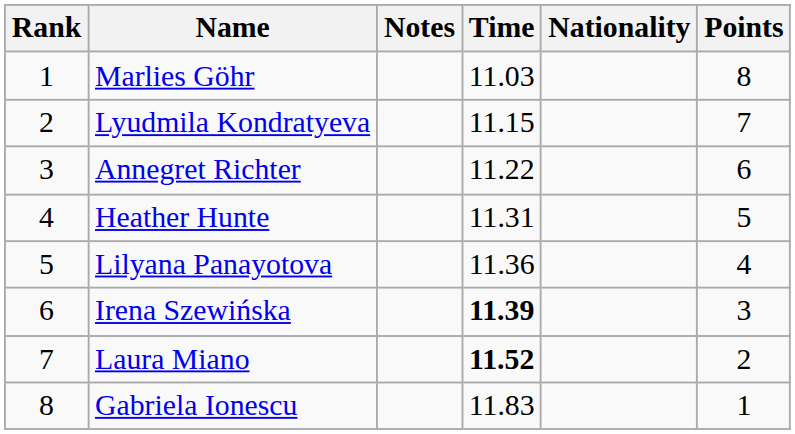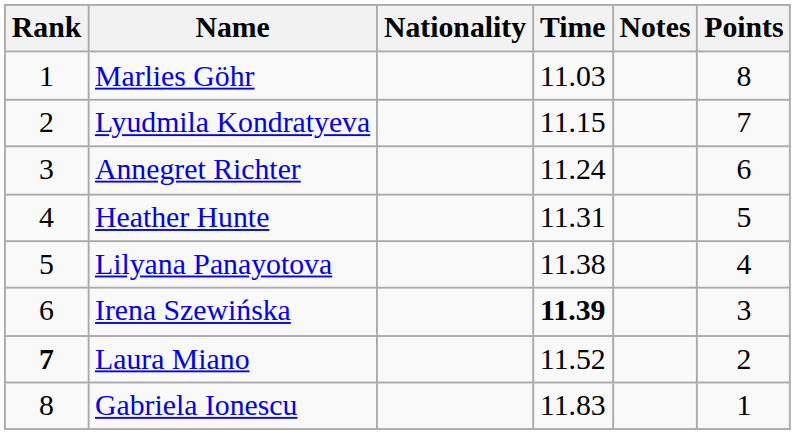 <table class="wikitable sortable" style="text-align:center">
 <tr>
 <th>Rank</th>
 <th>Name</th>
+<th>Nationality</th>
+<th>Time</th>
 <th>Notes</th>
-<th>Time</th>
-<th>Nationality</th>
 <th>Points</th>
 </tr>
 <tr>
 <td>1</td>
 <td align=left><a href='#'>Marlies Göhr</a></td>
+<td align=left></td>
+<td>11.03</td>
 <td></td>
-<td>11.03</td>
-<td align=left></td>
 <td>8</td>
 </tr>
 <tr>
 <td>2</td>
 <td align=left><a href='#'>Lyudmila Kondratyeva</a></td>
+<td align=left></td>
+<td>11.15</td>
 <td></td>
-<td>11.15</td>
-<td align=left></td>
 <td>7</td>
 </tr>
 <tr>
 <td>3</td>
 <td align=left><a href='#'>Annegret Richter</a></td>
+<td align=left></td>
+<td>11.24</td>
 <td></td>
-<td>11.22</td>
-<td align=left></td>
 <td>6</td>
 </tr>
 <tr>
 <td>4</td>
 <td align=left><a href='#'>Heather Hunte</a></td>
+<td align=left></td>
+<td>11.31</td>
 <td></td>
-<td>11.31</td>
-<td align=left></td>
 <td>5</td>
 </tr>
 <tr>
 <td>5</td>
 <td align=left><a href='#'>Lilyana Panayotova</a></td>
+<td align=left></td>
+<td>11.38</td>
 <td></td>
-<td>11.36</td>
-<td align=left></td>
 <td>4</td>
 </tr>
 <tr>
 <td>6</td>
 <td align=left><a href='#'>Irena Szewińska</a></td>
+<td align=left></td>
+<td><strong>11.39</strong></td>
 <td></td>
-<td><strong>11.39</strong></td>
-<td align=left></td>
 <td>3</td>
 </tr>
 <tr>
-<td>7</td>
+<td><strong>7</strong></td>
 <td align=left><a href='#'>Laura Miano</a></td>
+<td align=left></td>
+<td>11.52</td>
 <td></td>
-<td><strong>11.52</strong></td>
-<td align=left></td>
 <td>2</td>
 </tr>
 <tr>
 <td>8</td>
 <td align=left><a href='#'>Gabriela Ionescu</a></td>
+<td align=left></td>
+<td>11.83</td>
 <td></td>
-<td>11.83</td>
-<td align=left></td>
 <td>1</td>
 </tr>
 </table>
